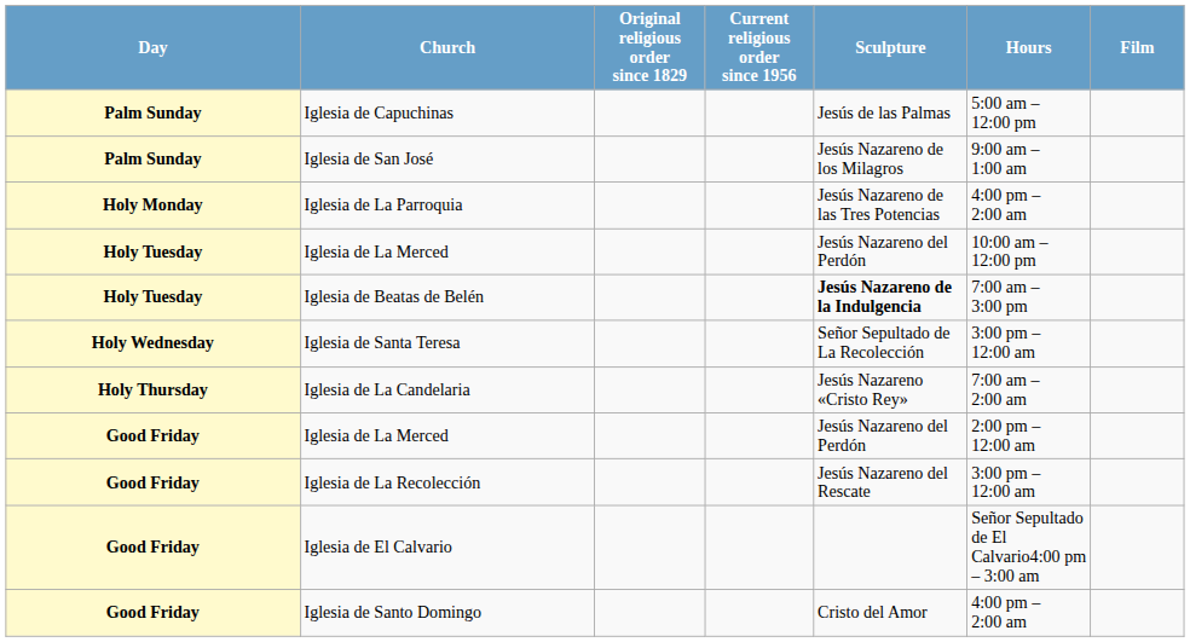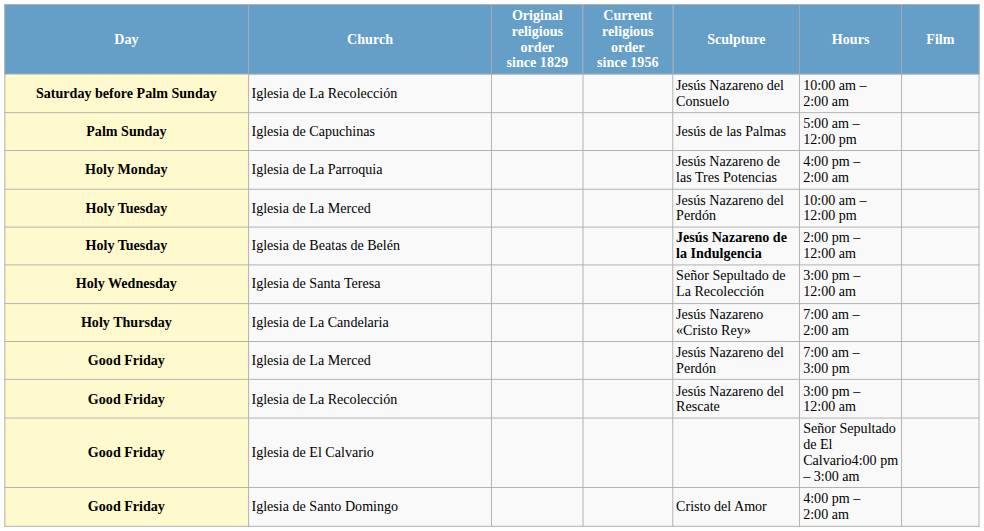 <table class="mw-collapsible mw-collapsed wikitable sortable" width=70% style="margin:1em auto;">
 <tr style="color:white;">
 <th style="background:#659ec7;" align=center width=25%><strong>Day</strong></th>
 <th style="background:#659ec7;" align=center width=25%><strong>Church</strong></th>
 <th style="background:#659ec7;" align=center><strong>Original religious order</strong><br>since 1829</th>
 <th style="background:#659ec7;" align=center><strong>Current religious order</strong><br>since 1956</th>
 <th style="background:#659ec7;" align=center><strong>Sculpture</strong></th>
 <th style="background:#659ec7;" align=center width=10%><strong>Hours</strong></th>
 <th style="background:#659ec7;" align=center width=8%><strong>Film</strong></th>
 </tr>
 <tr>
+<th style="background:lemonchiffon;">Saturday before Palm Sunday</th>
+<td>Iglesia de La Recolección</td>
+<td></td>
+<td></td>
+<td>Jesús Nazareno del Consuelo</td>
+<td>10:00 am – 2:00 am</td>
+<td></td>
+</tr>
+<tr>
 <th style="background:lemonchiffon;">Palm Sunday</th>
 <td>Iglesia de Capuchinas</td>
 <td></td>
 <td></td>
 <td>Jesús de las Palmas</td>
 <td>5:00 am – 12:00 pm</td>
-<td></td>
-</tr>
-<tr>
-<th style="background:lemonchiffon;">Palm Sunday</th>
-<td>Iglesia de San José</td>
-<td></td>
-<td></td>
-<td>Jesús Nazareno de los Milagros</td>
-<td>9:00 am – 1:00 am</td>
 <td></td>
 </tr>
 <tr>
 <th style="background:lemonchiffon;">Holy Monday</th>
 <td>Iglesia de La Parroquia</td>
 <td></td>
 <td></td>
 <td>Jesús Nazareno de las Tres Potencias</td>
 <td>4:00 pm – 2:00 am</td>
 <td></td>
 </tr>
 <tr>
 <th style="background:lemonchiffon;">Holy Tuesday</th>
 <td>Iglesia de La Merced</td>
 <td></td>
 <td></td>
 <td>Jesús Nazareno del Perdón</td>
 <td>10:00 am – 12:00 pm</td>
 <td></td>
 </tr>
 <tr>
 <th style="background:lemonchiffon;">Holy Tuesday</th>
 <td>Iglesia de Beatas de Belén</td>
 <td></td>
 <td></td>
 <td><strong>Jesús Nazareno de la Indulgencia</strong></td>
-<td>7:00 am – 3:00 pm</td>
+<td>2:00 pm – 12:00 am</td>
 <td></td>
 </tr>
 <tr>
 <th style="background:lemonchiffon;">Holy Wednesday</th>
 <td>Iglesia de Santa Teresa</td>
 <td></td>
 <td></td>
 <td>Señor Sepultado de La Recolección</td>
 <td>3:00 pm – 12:00 am</td>
 <td></td>
 </tr>
 <tr>
 <th style="background:lemonchiffon;">Holy Thursday</th>
 <td>Iglesia de La Candelaria</td>
 <td></td>
 <td></td>
 <td>Jesús Nazareno «Cristo Rey»</td>
 <td>7:00 am – 2:00 am</td>
 <td></td>
 </tr>
 <tr>
 <th style="background:lemonchiffon;">Good Friday</th>
 <td>Iglesia de La Merced</td>
 <td></td>
 <td></td>
 <td>Jesús Nazareno del Perdón</td>
-<td>2:00 pm – 12:00 am</td>
+<td>7:00 am – 3:00 pm</td>
 <td></td>
 </tr>
 <tr>
 <th style="background:lemonchiffon;">Good Friday</th>
 <td>Iglesia de La Recolección</td>
 <td></td>
 <td><br></td>
 <td>Jesús Nazareno del Rescate</td>
 <td>3:00 pm – 12:00 am</td>
 <td></td>
 </tr>
 <tr>
 <th style="background:lemonchiffon;">Good Friday</th>
 <td>Iglesia de El Calvario</td>
 <td></td>
 <td></td>
 <td></td>
 <td>Señor Sepultado de El Calvario4:00 pm – 3:00 am</td>
 <td></td>
 </tr>
 <tr>
 <th style="background:lemonchiffon;">Good Friday</th>
 <td>Iglesia de Santo Domingo</td>
 <td></td>
 <td></td>
 <td>Cristo del Amor</td>
 <td>4:00 pm – 2:00 am</td>
 <td></td>
 </tr>
 </table>
